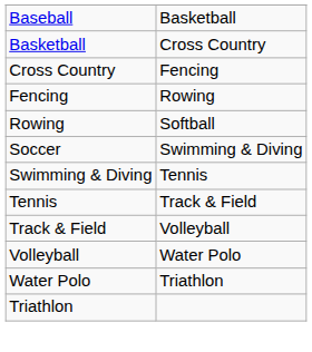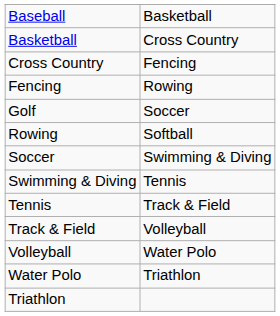 <table class="wikitable" style="float:right; clear:right; margin:0 0 1em 1em">
 <tr>
 </tr>
 <tr>
 <td><a href='#'>Baseball</a></td>
 <td>Basketball</td>
 </tr>
 <tr>
 <td><a href='#'>Basketball</a></td>
 <td>Cross Country</td>
 </tr>
 <tr>
 <td>Cross Country</td>
 <td>Fencing</td>
 </tr>
 <tr>
 <td>Fencing</td>
 <td>Rowing</td>
+</tr>
+<tr>
+<td>Golf</td>
+<td>Soccer</td>
 </tr>
 <tr>
 <td>Rowing</td>
 <td>Softball</td>
 </tr>
 <tr>
 <td>Soccer</td>
 <td>Swimming & Diving</td>
 </tr>
 <tr>
 <td>Swimming & Diving</td>
 <td>Tennis</td>
 </tr>
 <tr>
 <td>Tennis</td>
 <td>Track & Field</td>
 </tr>
 <tr>
 <td>Track & Field</td>
 <td>Volleyball</td>
 </tr>
 <tr>
 <td>Volleyball</td>
 <td>Water Polo</td>
 </tr>
 <tr>
 <td>Water Polo</td>
 <td>Triathlon</td>
 </tr>
 <tr>
 <td>Triathlon</td>
 <td></td>
 </tr>
 </table>
